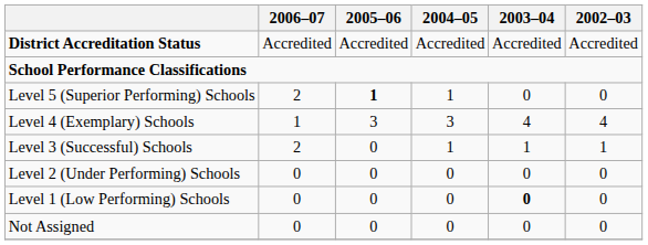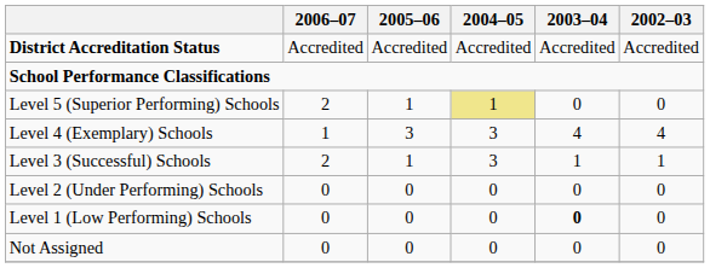 <table class="wikitable" style="font-size: 95%;">
 <tr>
 <th></th>
 <th>2006–07</th>
 <th>2005–06</th>
 <th>2004–05</th>
 <th>2003–04</th>
 <th>2002–03</th>
 </tr>
 <tr>
 <td align="left"><strong>District Accreditation Status</strong></td>
 <td align="center">Accredited</td>
 <td align="center">Accredited</td>
 <td align="center">Accredited</td>
 <td align="center">Accredited</td>
 <td align="center">Accredited</td>
 </tr>
 <tr>
 <td colspan="6" align="left"><strong>School Performance Classifications</strong></td>
 </tr>
 <tr>
 <td align="left">Level 5 (Superior Performing) Schools</td>
 <td align="center">2</td>
-<td align="center"><strong>1</strong></td>
 <td align="center">1</td>
+<td align="center" style="background: khaki;">1</td>
 <td align="center">0</td>
 <td align="center">0</td>
 </tr>
 <tr>
 <td align="left">Level 4 (Exemplary) Schools</td>
 <td align="center">1</td>
 <td align="center">3</td>
 <td align="center">3</td>
 <td align="center">4</td>
 <td align="center">4</td>
 </tr>
 <tr>
 <td align="left">Level 3 (Successful) Schools</td>
 <td align="center">2</td>
-<td align="center">0</td>
 <td align="center">1</td>
+<td align="center">3</td>
 <td align="center">1</td>
 <td align="center">1</td>
 </tr>
 <tr>
 <td align="left">Level 2 (Under Performing) Schools</td>
 <td align="center">0</td>
 <td align="center">0</td>
 <td align="center">0</td>
 <td align="center">0</td>
 <td align="center">0</td>
 </tr>
 <tr>
 <td align="left">Level 1 (Low Performing) Schools</td>
 <td align="center">0</td>
 <td align="center">0</td>
 <td align="center">0</td>
 <td align="center"><strong>0</strong></td>
 <td align="center">0</td>
 </tr>
 <tr>
 <td align="left">Not Assigned</td>
 <td align="center">0</td>
 <td align="center">0</td>
 <td align="center">0</td>
 <td align="center">0</td>
 <td align="center">0</td>
 </tr>
 <tr>
 </tr>
 </table>
